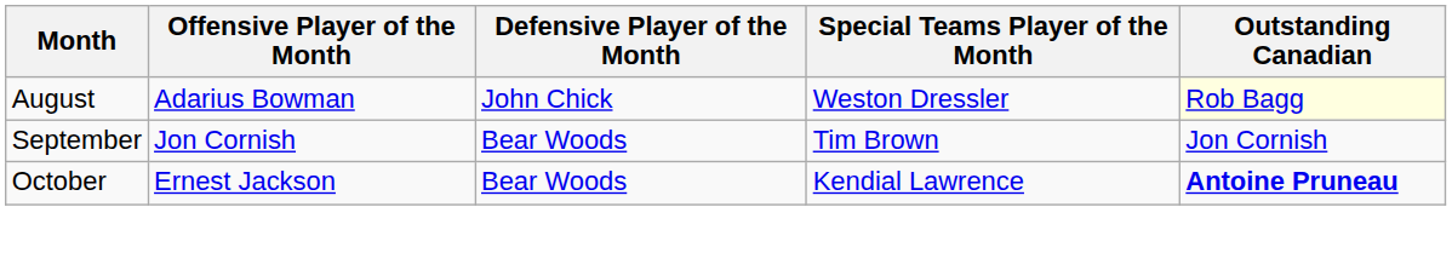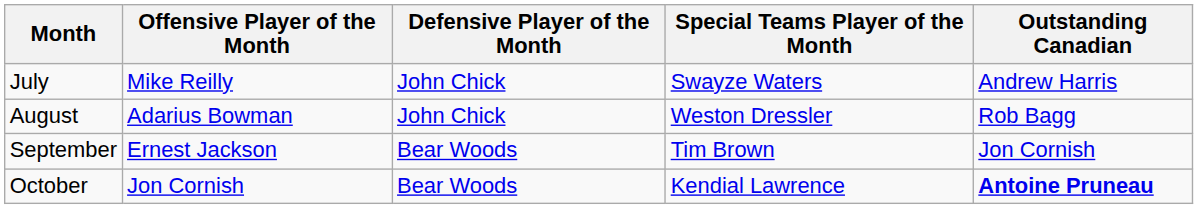 <table class="wikitable">
 <tr>
 <th>Month</th>
 <th>Offensive Player of the Month</th>
 <th>Defensive Player of the Month</th>
 <th>Special Teams Player of the Month</th>
 <th>Outstanding Canadian</th>
 </tr>
 <tr>
+<td>July</td>
+<td><a href='#'>Mike Reilly</a></td>
+<td><a href='#'>John Chick</a></td>
+<td><a href='#'>Swayze Waters</a></td>
+<td><a href='#'>Andrew Harris</a></td>
+</tr>
+<tr>
 <td>August</td>
 <td><a href='#'>Adarius Bowman</a></td>
 <td><a href='#'>John Chick</a></td>
 <td><a href='#'>Weston Dressler</a></td>
-<td style="background: lightyellow;"><a href='#'>Rob Bagg</a></td>
+<td><a href='#'>Rob Bagg</a></td>
 </tr>
 <tr>
 <td>September</td>
-<td><a href='#'>Jon Cornish</a></td>
+<td><a href='#'>Ernest Jackson</a></td>
 <td><a href='#'>Bear Woods</a></td>
 <td><a href='#'>Tim Brown</a></td>
 <td><a href='#'>Jon Cornish</a></td>
 </tr>
 <tr>
 <td>October</td>
-<td><a href='#'>Ernest Jackson</a></td>
+<td><a href='#'>Jon Cornish</a></td>
 <td><a href='#'>Bear Woods</a></td>
 <td><a href='#'>Kendial Lawrence</a></td>
 <td><strong><a href='#'>Antoine Pruneau</a></strong></td>
 </tr>
 </table>
